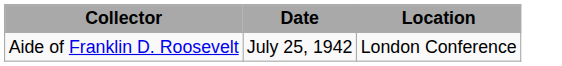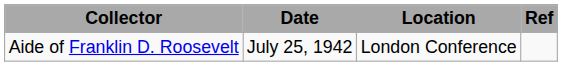 <table class="wikitable" border="1">
 <tr>
 <th style="background:darkGrey;">Collector</th>
 <th style="background:darkGrey;">Date</th>
 <th style="background:darkGrey;">Location</th>
+<th style="background:darkGrey;">Ref</th>
 </tr>
 <tr>
 <td>Aide of <a href='#'>Franklin D. Roosevelt</a></td>
 <td>July 25, 1942</td>
 <td>London Conference</td>
+<td></td>
 </tr>
 </table>
